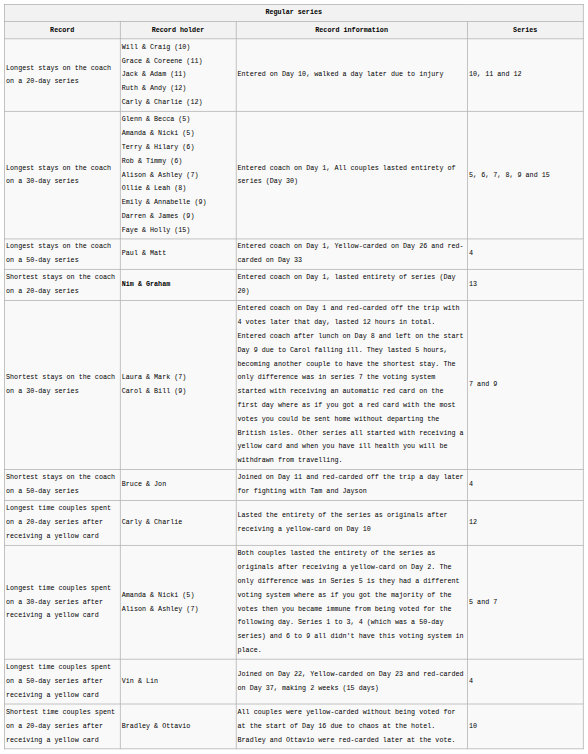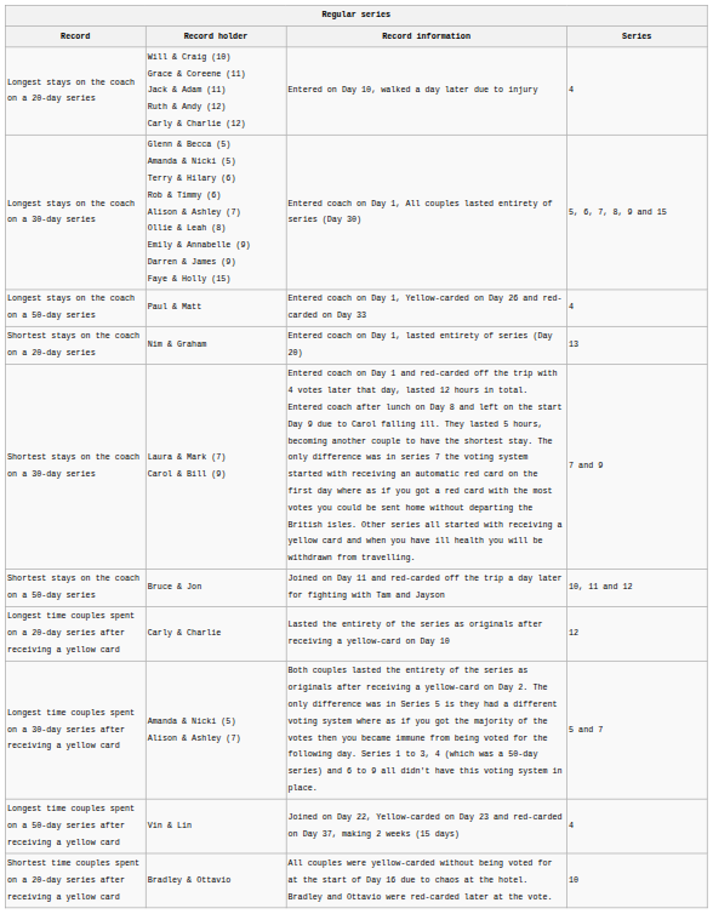 <table class="wikitable collapsible collapsed" style="text-align:left; width:95%; font-size:75%; line-height:20px;">
 <tr>
 <th colspan=4>Regular series</th>
 </tr>
 <tr>
 <th style="width: 20%;">Record</th>
 <th style="width: 20%;">Record holder</th>
 <th>Record information</th>
 <th style="width: 20%;">Series</th>
 </tr>
 <tr>
 <td>Longest stays on the coach on a 20-day series</td>
 <td>Will & Craig (10)<br>Grace & Coreene (11)<br>Jack & Adam (11)<br>Ruth & Andy (12)<br>Carly & Charlie (12)</td>
 <td>Entered on Day 10, walked a day later due to injury</td>
-<td>10, 11 and 12</td>
+<td>4</td>
 </tr>
 <tr>
 <td>Longest stays on the coach on a 30-day series</td>
 <td>Glenn & Becca (5)<br>Amanda & Nicki (5)<br>Terry & Hilary (6)<br>Rob & Timmy (6)<br>Alison & Ashley (7)<br>Ollie & Leah (8)<br>Emily & Annabelle (9)<br>Darren & James (9)<br>Faye & Holly (15)</td>
 <td>Entered coach on Day 1, All couples lasted entirety of series (Day 30)</td>
 <td>5, 6, 7, 8, 9 and 15</td>
 </tr>
 <tr>
 <td>Longest stays on the coach on a 50-day series</td>
 <td>Paul & Matt</td>
 <td>Entered coach on Day 1, Yellow-carded on Day 26 and red-carded on Day 33</td>
 <td>4</td>
 </tr>
 <tr>
 <td>Shortest stays on the coach on a 20-day series</td>
-<td><strong>Nim & Graham</strong></td>
+<td>Nim & Graham</td>
 <td>Entered coach on Day 1, lasted entirety of series (Day 20)</td>
 <td>13</td>
 </tr>
 <tr>
 <td>Shortest stays on the coach on a 30-day series</td>
 <td>Laura & Mark (7)<br>Carol & Bill (9)</td>
 <td>Entered coach on Day 1 and red-carded off the trip with 4 votes later that day, lasted 12 hours in total. Entered coach after lunch on Day 8 and left on the start Day 9 due to Carol falling ill. They lasted 5 hours, becoming another couple to have the shortest stay. The only difference was in series 7 the voting system started with receiving an automatic red card on the first day where as if you got a red card with the most votes you could be sent home without departing the British isles. Other series all started with receiving a yellow card and when you have ill health you will be withdrawn from travelling.</td>
 <td>7 and 9</td>
 </tr>
 <tr>
 <td>Shortest stays on the coach on a 50-day series</td>
 <td>Bruce & Jon</td>
 <td>Joined on Day 11 and red-carded off the trip a day later for fighting with Tam and Jayson</td>
-<td>4</td>
+<td>10, 11 and 12</td>
 </tr>
 <tr>
 <td>Longest time couples spent on a 20-day series after receiving a yellow card</td>
 <td>Carly & Charlie</td>
 <td>Lasted the entirety of the series as originals after receiving a yellow-card on Day 10</td>
 <td>12</td>
 </tr>
 <tr>
 <td>Longest time couples spent on a 30-day series after receiving a yellow card</td>
 <td>Amanda & Nicki (5)<br>Alison & Ashley (7)</td>
 <td>Both couples lasted the entirety of the series as originals after receiving a yellow-card on Day 2. The only difference was in Series 5 is they had a different voting system where as if you got the majority of the votes then you became immune from being voted for the following day. Series 1 to 3, 4 (which was a 50-day series) and 6 to 9 all didn't have this voting system in place.</td>
 <td>5 and 7</td>
 </tr>
 <tr>
 <td>Longest time couples spent on a 50-day series after receiving a yellow card</td>
 <td>Vin & Lin</td>
 <td>Joined on Day 22, Yellow-carded on Day 23 and red-carded on Day 37, making 2 weeks (15 days)</td>
 <td>4</td>
 </tr>
 <tr>
 <td>Shortest time couples spent on a 20-day series after receiving a yellow card</td>
 <td>Bradley & Ottavio</td>
 <td>All couples were yellow-carded without being voted for at the start of Day 16 due to chaos at the hotel. Bradley and Ottavio were red-carded later at the vote.</td>
 <td>10</td>
 </tr>
 </table>
